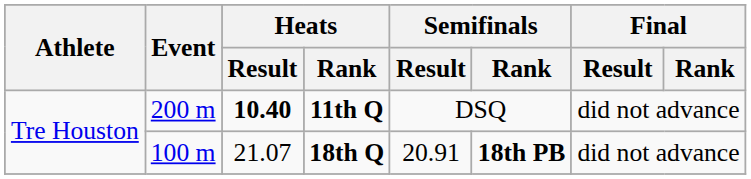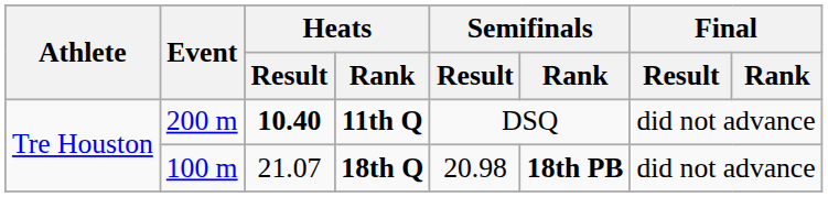 <table class=wikitable style="font-size:90%">
 <tr>
 <th rowspan="2">Athlete</th>
 <th rowspan="2">Event</th>
 <th colspan="2">Heats</th>
 <th colspan="2">Semifinals</th>
 <th colspan="2">Final</th>
 </tr>
 <tr>
 <th>Result</th>
 <th>Rank</th>
 <th>Result</th>
 <th>Rank</th>
 <th>Result</th>
 <th>Rank</th>
 </tr>
 <tr>
 <td rowspan="2"><a href='#'>Tre Houston</a></td>
 <td><a href='#'>200 m</a></td>
 <td align=center><strong>10.40</strong></td>
 <td align=center><strong>11th Q</strong></td>
 <td align=center colspan=2>DSQ</td>
 <td align=center colspan=2>did not advance</td>
 </tr>
 <tr>
 <td><a href='#'>100 m</a></td>
 <td align=center>21.07</td>
 <td align=center><strong>18th Q</strong></td>
-<td align=center>20.91</td>
+<td align=center>20.98</td>
 <td align=center><strong>18th PB</strong></td>
 <td align=center colspan=2>did not advance</td>
 </tr>
 </table>
